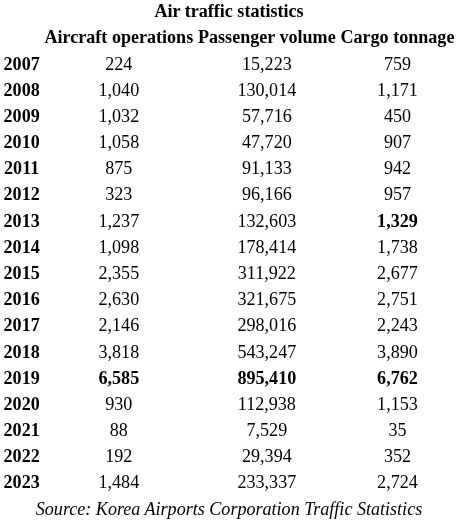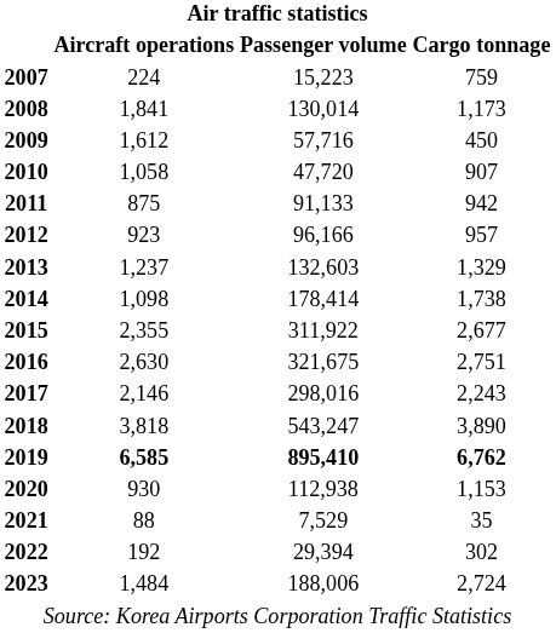 <table class="wiki table sortable"; style="text-align: center; font-size: 95%">
 <tr>
 <th colspan="4">Air traffic statistics</th>
 </tr>
 <tr>
 <th></th>
 <th>Aircraft operations</th>
 <th>Passenger volume</th>
 <th>Cargo tonnage</th>
 </tr>
 <tr>
 <th>2007</th>
 <td>224</td>
 <td>15,223</td>
 <td>759</td>
 </tr>
 <tr>
 <th>2008</th>
-<td>1,040</td>
+<td>1,841</td>
 <td>130,014</td>
-<td>1,171</td>
+<td>1,173</td>
 </tr>
 <tr>
 <th>2009</th>
-<td>1,032</td>
+<td>1,612</td>
 <td>57,716</td>
 <td>450</td>
 </tr>
 <tr>
 <th>2010</th>
 <td>1,058</td>
 <td>47,720</td>
 <td>907</td>
 </tr>
 <tr>
 <th>2011</th>
 <td>875</td>
 <td>91,133</td>
 <td>942</td>
 </tr>
 <tr>
 <th>2012</th>
-<td>323</td>
+<td>923</td>
 <td>96,166</td>
 <td>957</td>
 </tr>
 <tr>
 <th>2013</th>
 <td>1,237</td>
 <td>132,603</td>
-<td><strong>1,329</strong></td>
+<td>1,329</td>
 </tr>
 <tr>
 <th>2014</th>
 <td>1,098</td>
 <td>178,414</td>
 <td>1,738</td>
 </tr>
 <tr>
 <th>2015</th>
 <td>2,355</td>
 <td>311,922</td>
 <td>2,677</td>
 </tr>
 <tr>
 <th>2016</th>
 <td>2,630</td>
 <td>321,675</td>
 <td>2,751</td>
 </tr>
 <tr>
 <th>2017</th>
 <td>2,146</td>
 <td>298,016</td>
 <td>2,243</td>
 </tr>
 <tr>
 <th>2018</th>
 <td>3,818</td>
 <td>543,247</td>
 <td>3,890</td>
 </tr>
 <tr>
 <th>2019</th>
 <td><strong>6,585</strong></td>
 <td><strong>895,410</strong></td>
 <td><strong>6,762</strong></td>
 </tr>
 <tr>
 <th>2020</th>
 <td>930</td>
 <td>112,938</td>
 <td>1,153</td>
 </tr>
 <tr>
 <th>2021</th>
 <td>88</td>
 <td>7,529</td>
 <td>35</td>
 </tr>
 <tr>
 <th>2022</th>
 <td>192</td>
 <td>29,394</td>
-<td>352</td>
+<td>302</td>
 </tr>
 <tr>
 <th>2023</th>
 <td>1,484</td>
-<td>233,337</td>
+<td>188,006</td>
 <td>2,724</td>
 </tr>
 <tr>
 <td colspan="4"><em>Source: Korea Airports Corporation Traffic Statistics</em></td>
 </tr>
 </table>
